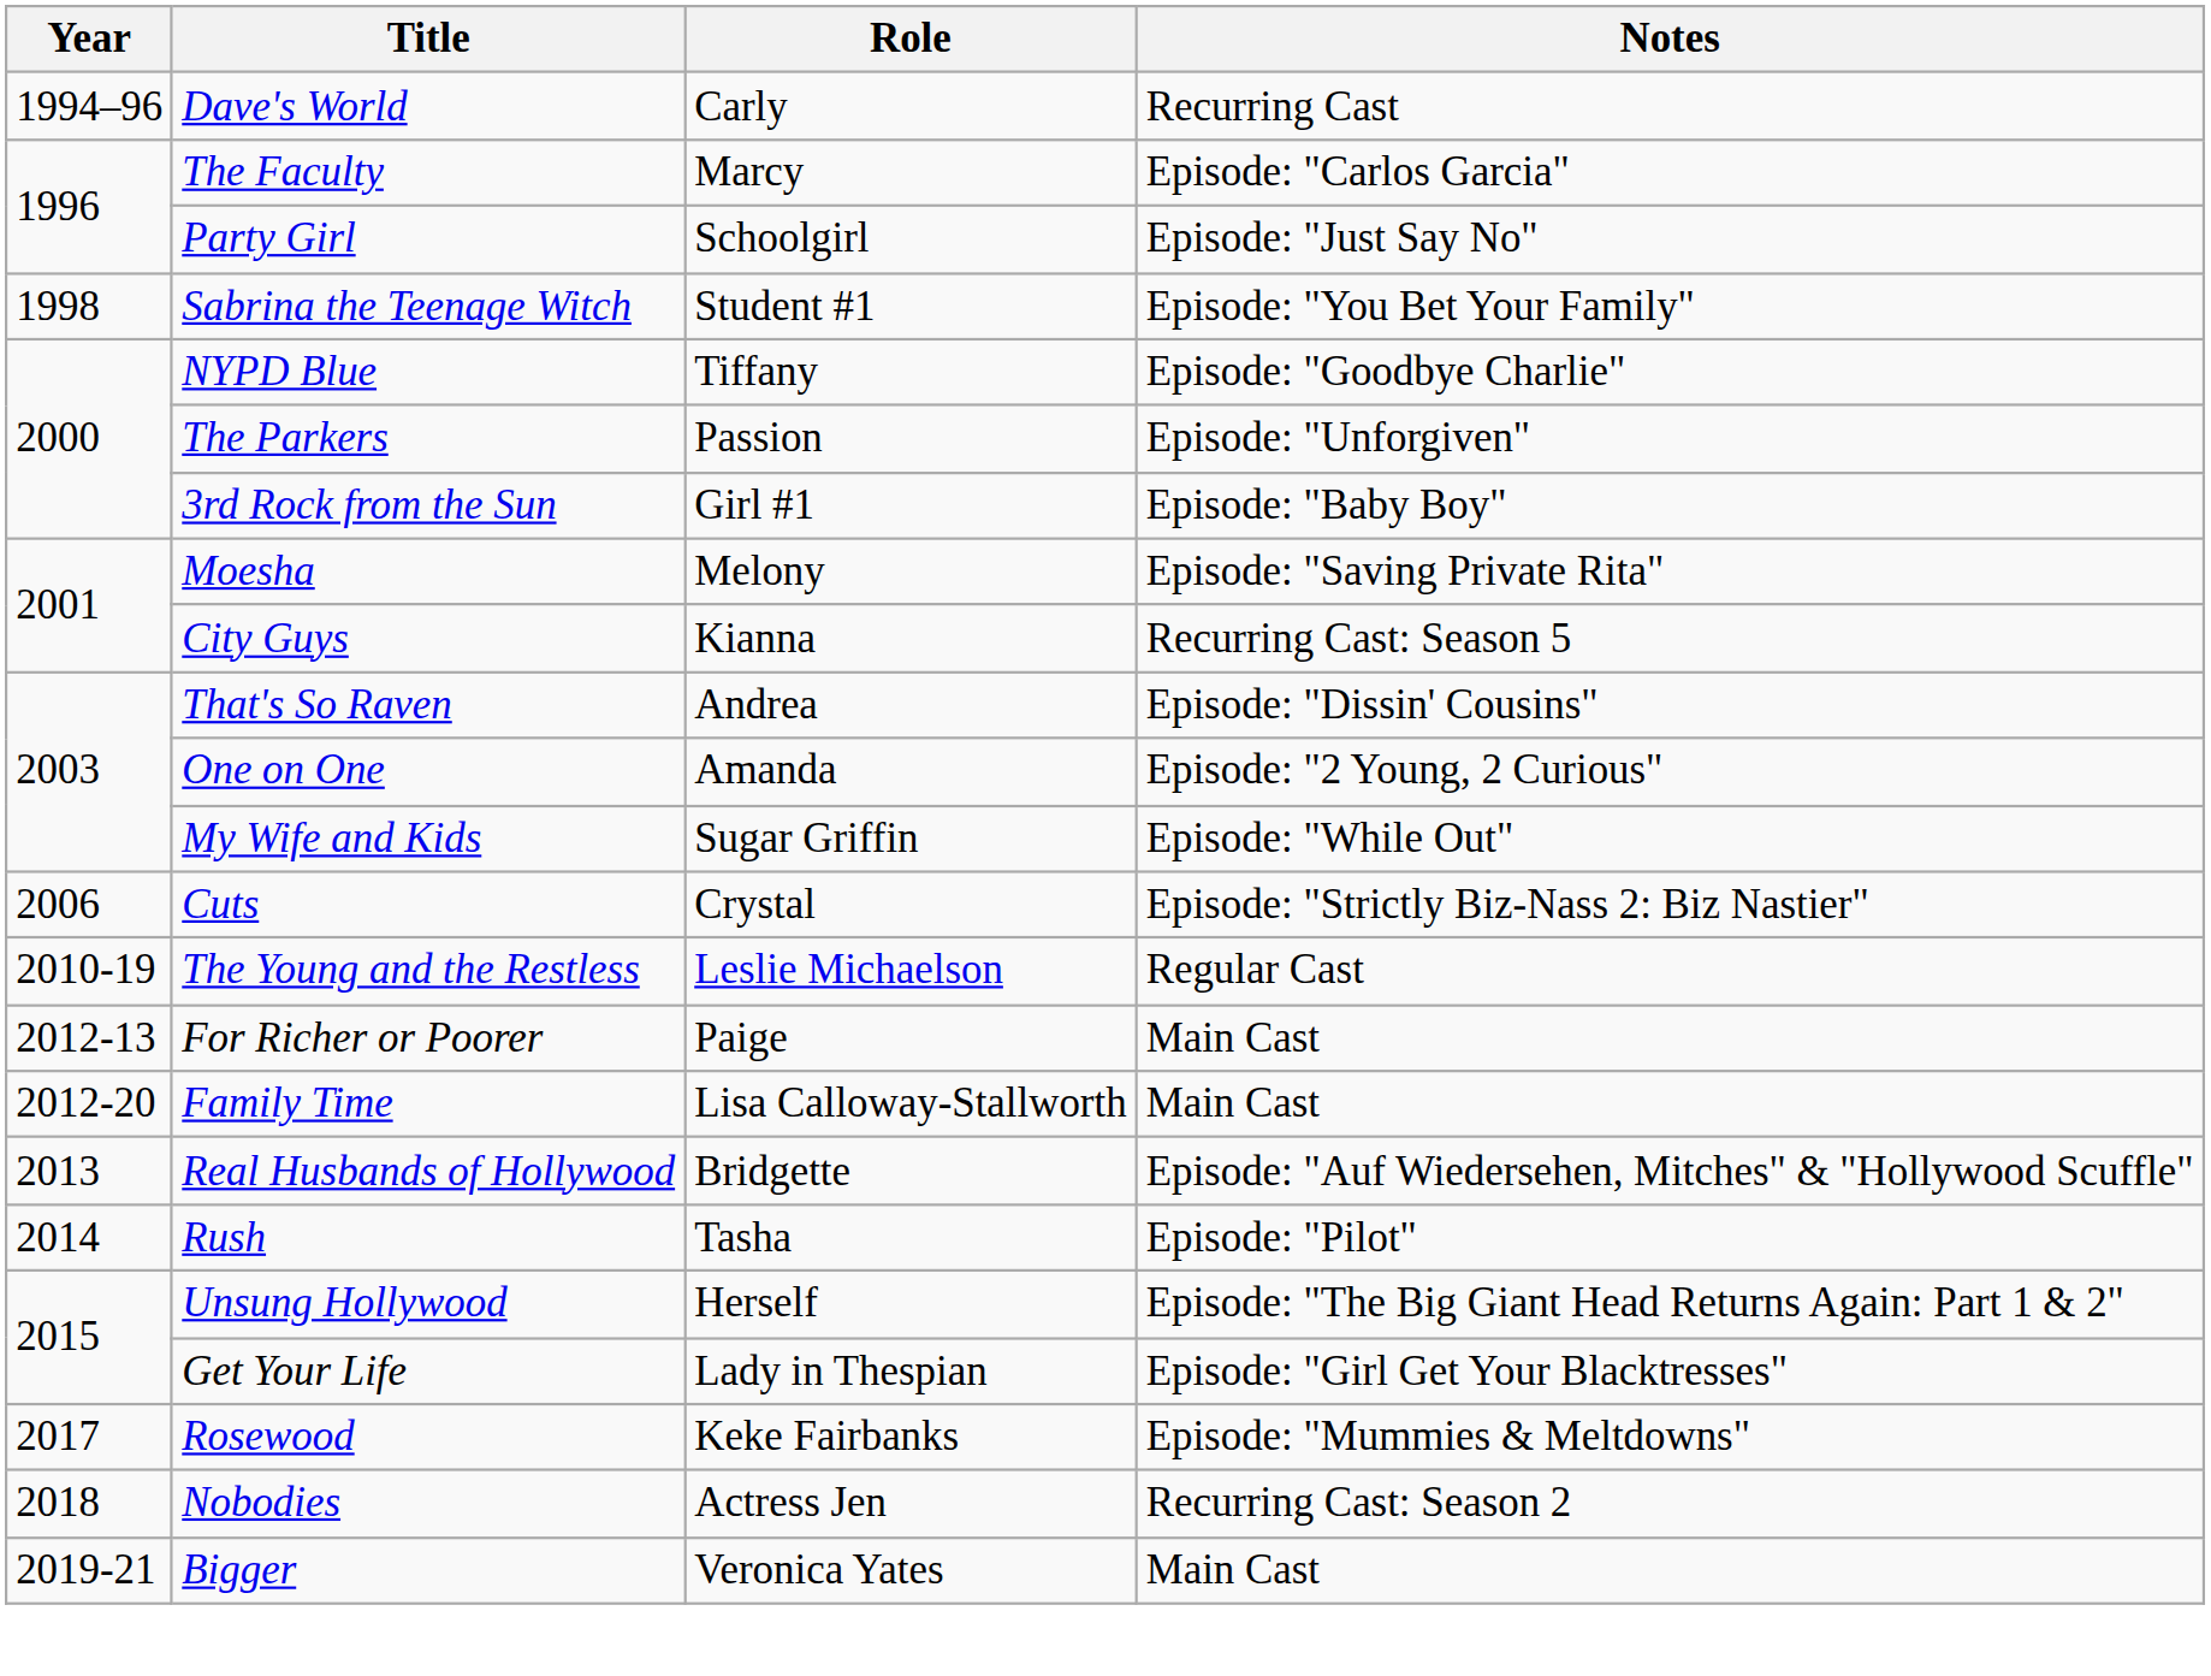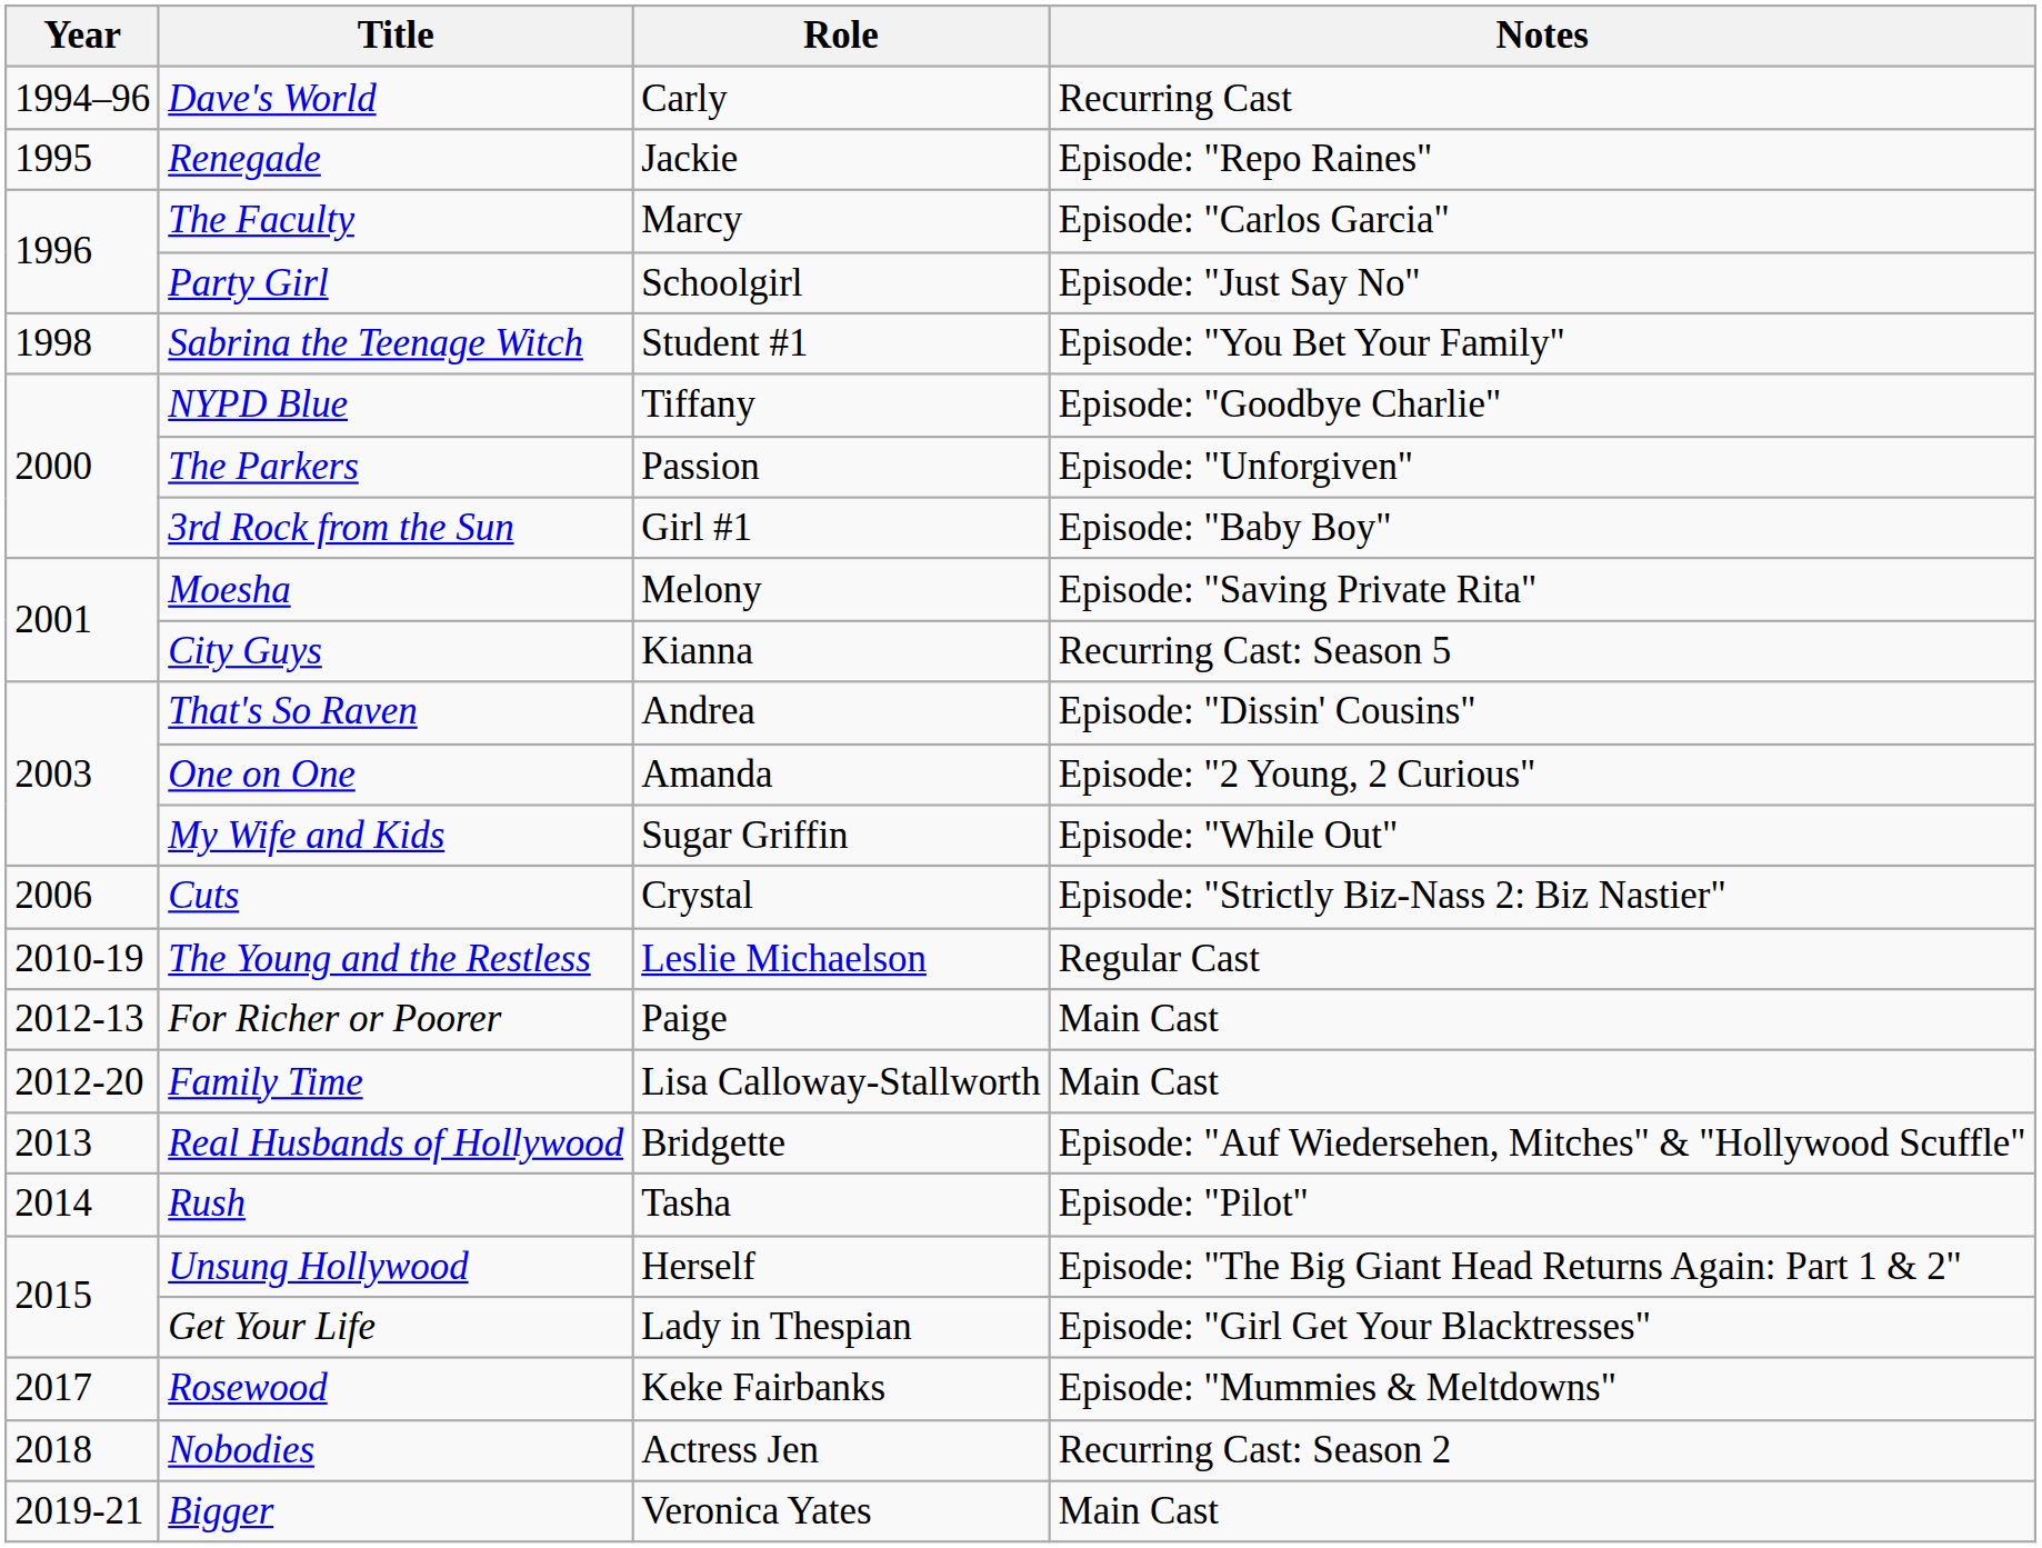 <table class="wikitable sortable">
 <tr>
 <th>Year</th>
 <th>Title</th>
 <th>Role</th>
 <th>Notes</th>
 </tr>
 <tr>
 <td>1994–96</td>
 <td><em><a href='#'>Dave's World</a></em></td>
 <td>Carly</td>
 <td>Recurring Cast</td>
+</tr>
+<tr>
+<td>1995</td>
+<td><em><a href='#'>Renegade</a></em></td>
+<td>Jackie</td>
+<td>Episode: "Repo Raines"</td>
 </tr>
 <tr>
 <td rowspan=2>1996</td>
 <td><em><a href='#'>The Faculty</a></em></td>
 <td>Marcy</td>
 <td>Episode: "Carlos Garcia"</td>
 </tr>
 <tr>
 <td><em><a href='#'>Party Girl</a></em></td>
 <td>Schoolgirl</td>
 <td>Episode: "Just Say No"</td>
 </tr>
 <tr>
 <td>1998</td>
 <td><em><a href='#'>Sabrina the Teenage Witch</a></em></td>
 <td>Student #1</td>
 <td>Episode: "You Bet Your Family"</td>
 </tr>
 <tr>
 <td rowspan=3>2000</td>
 <td><em><a href='#'>NYPD Blue</a></em></td>
 <td>Tiffany</td>
 <td>Episode: "Goodbye Charlie"</td>
 </tr>
 <tr>
 <td><em><a href='#'>The Parkers</a></em></td>
 <td>Passion</td>
 <td>Episode: "Unforgiven"</td>
 </tr>
 <tr>
 <td><em><a href='#'>3rd Rock from the Sun</a></em></td>
 <td>Girl #1</td>
 <td>Episode: "Baby Boy"</td>
 </tr>
 <tr>
 <td rowspan=2>2001</td>
 <td><em><a href='#'>Moesha</a></em></td>
 <td>Melony</td>
 <td>Episode: "Saving Private Rita"</td>
 </tr>
 <tr>
 <td><em><a href='#'>City Guys</a></em></td>
 <td>Kianna</td>
 <td>Recurring Cast: Season 5</td>
 </tr>
 <tr>
 <td rowspan=3>2003</td>
 <td><em><a href='#'>That's So Raven</a></em></td>
 <td>Andrea</td>
 <td>Episode: "Dissin' Cousins"</td>
 </tr>
 <tr>
 <td><em><a href='#'>One on One</a></em></td>
 <td>Amanda</td>
 <td>Episode: "2 Young, 2 Curious"</td>
 </tr>
 <tr>
 <td><em><a href='#'>My Wife and Kids</a></em></td>
 <td>Sugar Griffin</td>
 <td>Episode: "While Out"</td>
 </tr>
 <tr>
 <td>2006</td>
 <td><em><a href='#'>Cuts</a></em></td>
 <td>Crystal</td>
 <td>Episode: "Strictly Biz-Nass 2: Biz Nastier"</td>
 </tr>
 <tr>
 <td>2010-19</td>
 <td><em><a href='#'>The Young and the Restless</a></em></td>
 <td><a href='#'>Leslie Michaelson</a></td>
 <td>Regular Cast</td>
 </tr>
 <tr>
 <td>2012-13</td>
 <td><em>For Richer or Poorer</em></td>
 <td>Paige</td>
 <td>Main Cast</td>
 </tr>
 <tr>
 <td>2012-20</td>
 <td><em><a href='#'>Family Time</a></em></td>
 <td>Lisa Calloway-Stallworth</td>
 <td>Main Cast</td>
 </tr>
 <tr>
 <td>2013</td>
 <td><em><a href='#'>Real Husbands of Hollywood</a></em></td>
 <td>Bridgette</td>
 <td>Episode: "Auf Wiedersehen, Mitches" & "Hollywood Scuffle"</td>
 </tr>
 <tr>
 <td>2014</td>
 <td><em><a href='#'>Rush</a></em></td>
 <td>Tasha</td>
 <td>Episode: "Pilot"</td>
 </tr>
 <tr>
 <td rowspan=2>2015</td>
 <td><em><a href='#'>Unsung Hollywood</a></em></td>
 <td>Herself</td>
 <td>Episode: "The Big Giant Head Returns Again: Part 1 & 2"</td>
 </tr>
 <tr>
 <td><em>Get Your Life</em></td>
 <td>Lady in Thespian</td>
 <td>Episode: "Girl Get Your Blacktresses"</td>
 </tr>
 <tr>
 <td>2017</td>
 <td><em><a href='#'>Rosewood</a></em></td>
 <td>Keke Fairbanks</td>
 <td>Episode: "Mummies & Meltdowns"</td>
 </tr>
 <tr>
 <td>2018</td>
 <td><em><a href='#'>Nobodies</a></em></td>
 <td>Actress Jen</td>
 <td>Recurring Cast: Season 2</td>
 </tr>
 <tr>
 <td>2019-21</td>
 <td><em><a href='#'>Bigger</a></em></td>
 <td>Veronica Yates</td>
 <td>Main Cast</td>
 </tr>
 </table>
